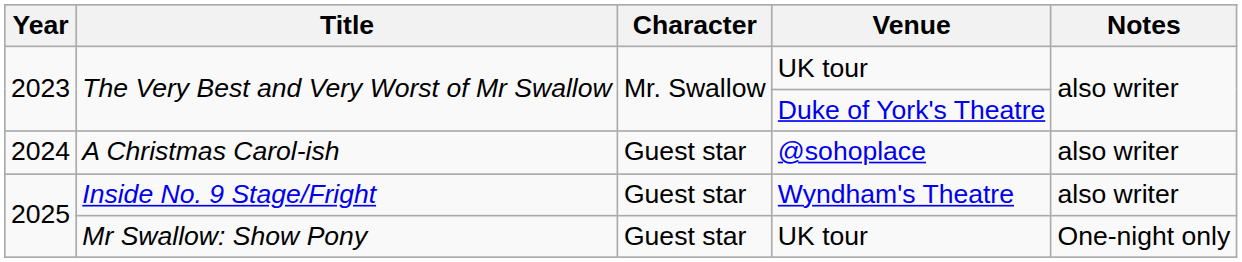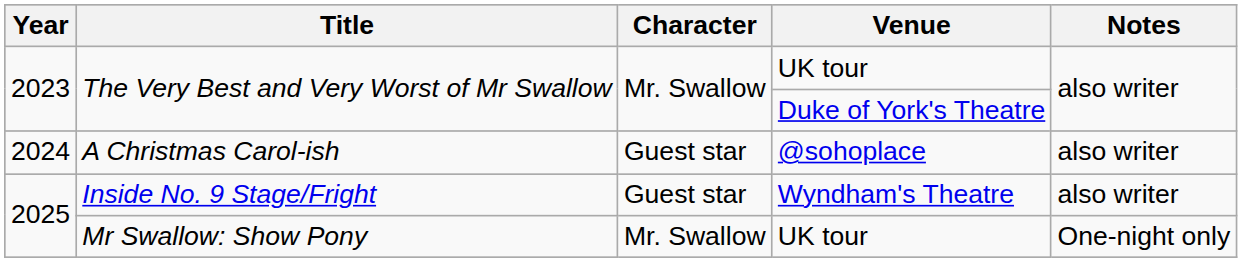 <table class="wikitable">
 <tr>
 <th>Year</th>
 <th>Title</th>
 <th>Character</th>
 <th>Venue</th>
 <th>Notes</th>
 </tr>
 <tr>
 <td rowspan="2">2023</td>
 <td rowspan="2"><em>The Very Best and Very Worst of Mr Swallow</em></td>
 <td rowspan="2">Mr. Swallow</td>
 <td>UK tour</td>
 <td rowspan="2">also writer</td>
 </tr>
 <tr>
 <td><a href='#'>Duke of York's Theatre</a></td>
 </tr>
 <tr>
 <td>2024</td>
 <td><em>A Christmas Carol-ish</em></td>
 <td>Guest star</td>
 <td><a href='#'>@sohoplace</a></td>
 <td>also writer</td>
 </tr>
 <tr>
 <td rowspan="2">2025</td>
 <td><a href='#'><em>Inside No. 9 Stage/Fright</em></a></td>
 <td>Guest star</td>
 <td><a href='#'>Wyndham's Theatre</a></td>
 <td>also writer</td>
 </tr>
 <tr>
 <td><em>Mr Swallow: Show Pony</em></td>
-<td>Guest star</td>
+<td>Mr. Swallow</td>
 <td>UK tour</td>
 <td>One-night only</td>
 </tr>
 </table>
